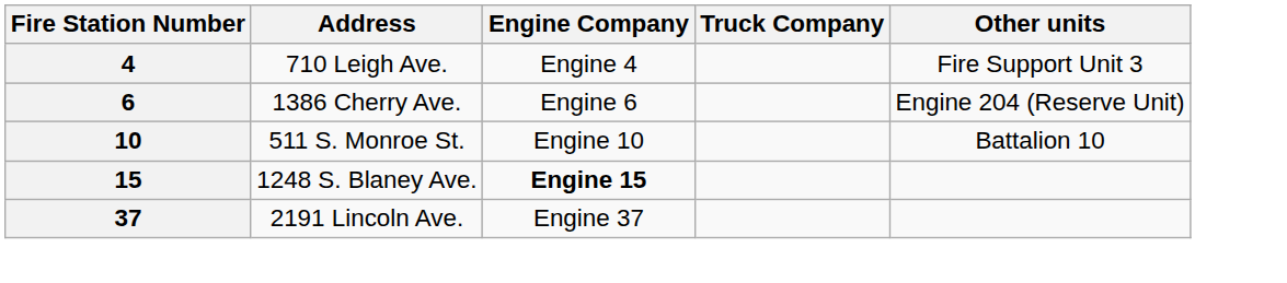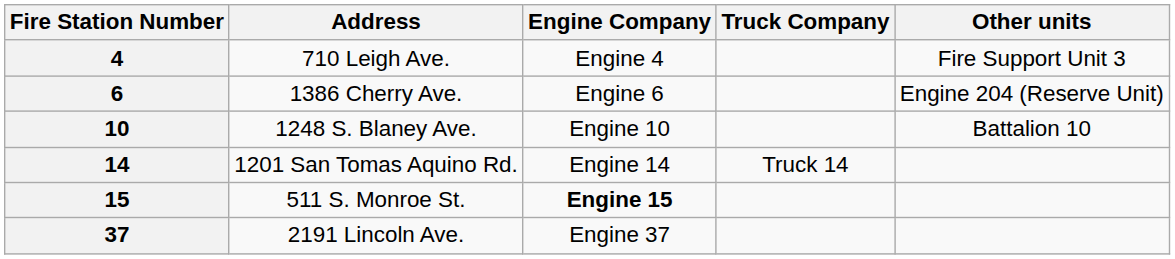 <table class=wikitable style="text-align:center;">
 <tr>
 <th>Fire Station Number</th>
 <th>Address</th>
 <th>Engine Company</th>
 <th>Truck Company</th>
 <th>Other units</th>
 </tr>
 <tr>
 <th>4</th>
 <td>710 Leigh Ave.</td>
 <td>Engine 4</td>
 <td></td>
 <td>Fire Support Unit 3</td>
 </tr>
 <tr>
 <th>6</th>
 <td>1386 Cherry Ave.</td>
 <td>Engine 6</td>
 <td></td>
 <td>Engine 204 (Reserve Unit)</td>
 </tr>
 <tr>
 <th>10</th>
-<td>511 S. Monroe St.</td>
+<td>1248 S. Blaney Ave.</td>
 <td>Engine 10</td>
 <td></td>
 <td>Battalion 10</td>
 </tr>
 <tr>
+<th>14</th>
+<td>1201 San Tomas Aquino Rd.</td>
+<td>Engine 14</td>
+<td>Truck 14</td>
+<td></td>
+</tr>
+<tr>
 <th>15</th>
-<td>1248 S. Blaney Ave.</td>
+<td>511 S. Monroe St.</td>
 <td><strong>Engine 15</strong></td>
 <td></td>
 <td></td>
 </tr>
 <tr>
 <th>37</th>
 <td>2191 Lincoln Ave.</td>
 <td>Engine 37</td>
 <td></td>
 <td></td>
 </tr>
 </table>
